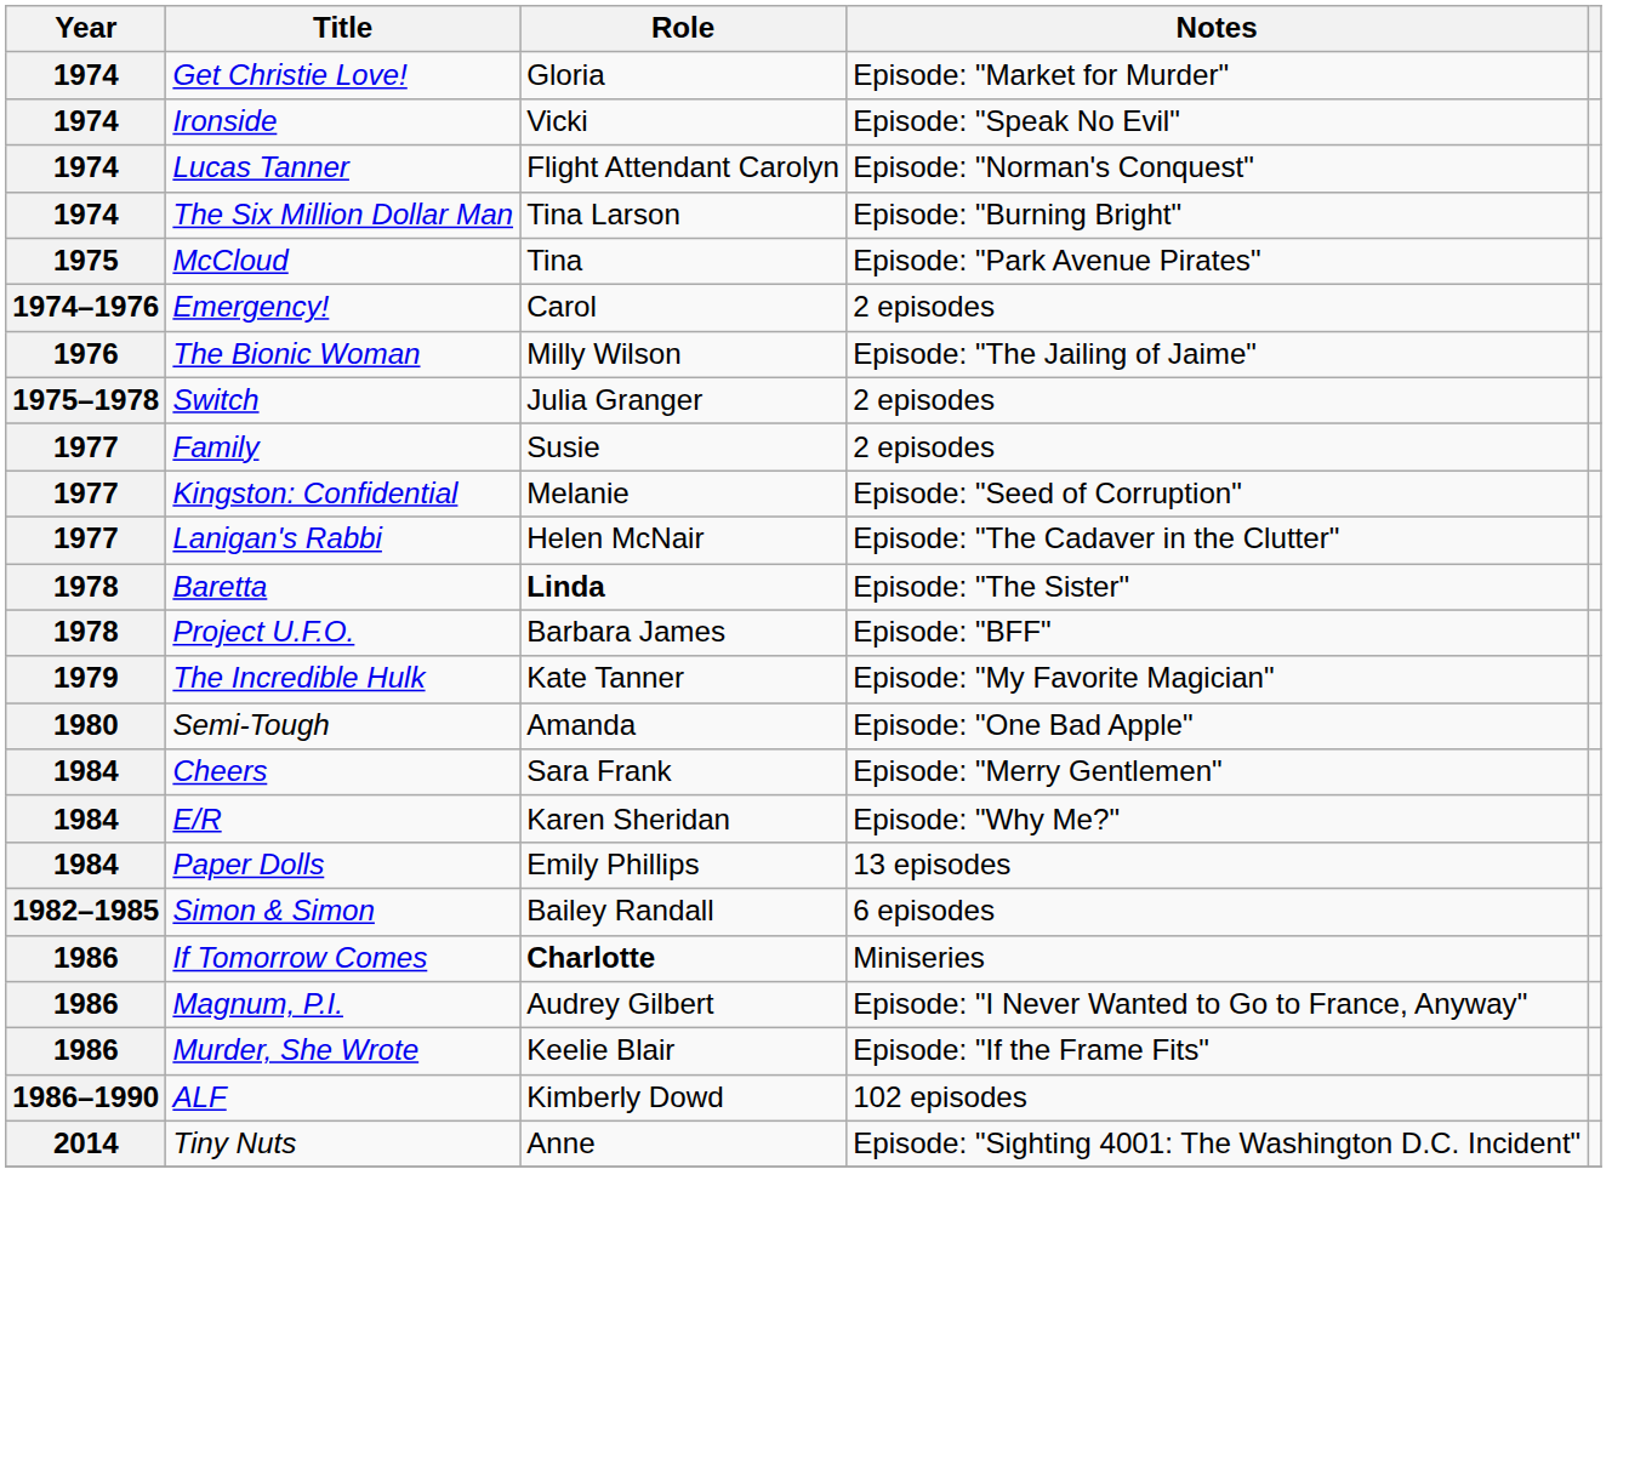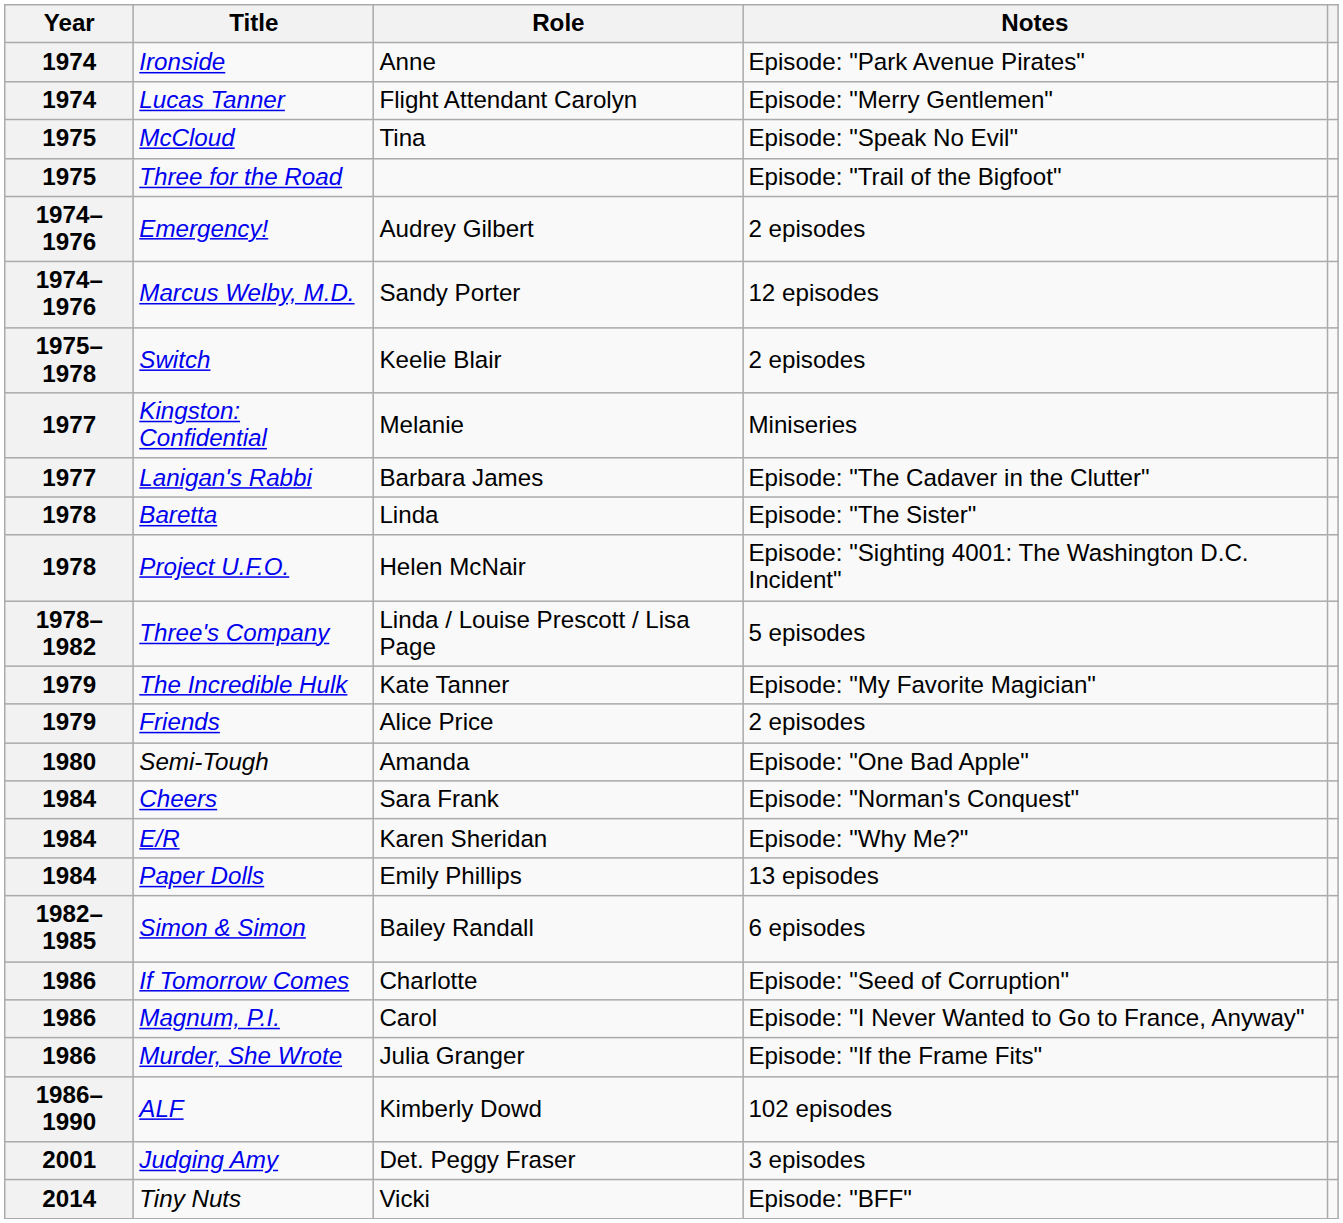 <table class="wikitable plainrowheaders sortable" style="margin-right: 0;">
 <tr>
 <th scope="col">Year</th>
 <th scope="col">Title</th>
 <th scope="col">Role</th>
 <th scope="col" class="unsortable">Notes</th>
 <th scope="col" class="unsortable"></th>
 </tr>
 <tr>
 <th scope="row">1974</th>
-<td><em><a href='#'>Get Christie Love!</a></em></td>
-<td>Gloria</td>
-<td>Episode: "Market for Murder"</td>
-<td align=center></td>
-</tr>
-<tr>
-<th scope="row">1974</th>
 <td><em><a href='#'>Ironside</a></em></td>
-<td>Vicki</td>
-<td>Episode: "Speak No Evil"</td>
+<td>Anne</td>
+<td>Episode: "Park Avenue Pirates"</td>
 <td align=center></td>
 </tr>
 <tr>
 <th scope="row">1974</th>
 <td><em><a href='#'>Lucas Tanner</a></em></td>
 <td>Flight Attendant Carolyn</td>
-<td>Episode: "Norman's Conquest"</td>
-<td align=center></td>
-</tr>
-<tr>
-<th scope="row">1974</th>
-<td><em><a href='#'>The Six Million Dollar Man</a></em></td>
-<td>Tina Larson</td>
-<td>Episode: "Burning Bright"</td>
+<td>Episode: "Merry Gentlemen"</td>
 <td align=center></td>
 </tr>
 <tr>
 <th scope="row">1975</th>
 <td><em><a href='#'>McCloud</a></em></td>
 <td>Tina</td>
-<td>Episode: "Park Avenue Pirates"</td>
+<td>Episode: "Speak No Evil"</td>
+<td align=center></td>
+</tr>
+<tr>
+<th scope="row">1975</th>
+<td><em><a href='#'>Three for the Road</a></em></td>
+<td></td>
+<td>Episode: "Trail of the Bigfoot"</td>
 <td align=center></td>
 </tr>
 <tr>
 <th scope="row">1974–1976</th>
 <td><em><a href='#'>Emergency!</a></em></td>
-<td>Carol</td>
+<td>Audrey Gilbert</td>
 <td>2 episodes</td>
 <td align=center></td>
 </tr>
 <tr>
-<th scope="row">1976</th>
-<td><em><a href='#'>The Bionic Woman</a></em></td>
-<td>Milly Wilson</td>
-<td>Episode: "The Jailing of Jaime"</td>
+<th scope="row">1974–1976</th>
+<td><em><a href='#'>Marcus Welby, M.D.</a></em></td>
+<td>Sandy Porter</td>
+<td>12 episodes</td>
 <td align=center></td>
 </tr>
 <tr>
 <th scope="row">1975–1978</th>
 <td><em><a href='#'>Switch</a></em></td>
-<td>Julia Granger</td>
-<td>2 episodes</td>
-<td align=center></td>
-</tr>
-<tr>
-<th scope="row">1977</th>
-<td><em><a href='#'>Family</a></em></td>
-<td>Susie</td>
+<td>Keelie Blair</td>
 <td>2 episodes</td>
 <td align=center></td>
 </tr>
 <tr>
 <th scope="row">1977</th>
 <td><em><a href='#'>Kingston: Confidential</a></em></td>
 <td>Melanie</td>
-<td>Episode: "Seed of Corruption"</td>
+<td>Miniseries</td>
 <td align=center></td>
 </tr>
 <tr>
 <th scope="row">1977</th>
 <td><em><a href='#'>Lanigan's Rabbi</a></em></td>
-<td>Helen McNair</td>
+<td>Barbara James</td>
 <td>Episode: "The Cadaver in the Clutter"</td>
 <td align=center></td>
 </tr>
 <tr>
 <th scope="row">1978</th>
 <td><em><a href='#'>Baretta</a></em></td>
-<td><strong>Linda</strong></td>
+<td>Linda</td>
 <td>Episode: "The Sister"</td>
 <td align=center></td>
 </tr>
 <tr>
 <th scope="row">1978</th>
 <td><em><a href='#'>Project U.F.O.</a></em></td>
-<td>Barbara James</td>
-<td>Episode: "BFF"</td>
+<td>Helen McNair</td>
+<td>Episode: "Sighting 4001: The Washington D.C. Incident"</td>
+<td align=center></td>
+</tr>
+<tr>
+<th scope="row">1978–1982</th>
+<td><em><a href='#'>Three's Company</a></em></td>
+<td>Linda / Louise Prescott / Lisa Page</td>
+<td>5 episodes</td>
 <td align=center></td>
 </tr>
 <tr>
 <th scope="row">1979</th>
 <td><em><a href='#'>The Incredible Hulk</a></em></td>
 <td>Kate Tanner</td>
 <td>Episode: "My Favorite Magician"</td>
+<td align=center></td>
+</tr>
+<tr>
+<th scope="row">1979</th>
+<td><em><a href='#'>Friends</a></em></td>
+<td>Alice Price</td>
+<td>2 episodes</td>
 <td align=center></td>
 </tr>
 <tr>
 <th scope="row">1980</th>
 <td><em>Semi-Tough</em></td>
 <td>Amanda</td>
 <td>Episode: "One Bad Apple"</td>
 <td align=center></td>
 </tr>
 <tr>
 <th scope="row">1984</th>
 <td><em><a href='#'>Cheers</a></em></td>
 <td>Sara Frank</td>
-<td>Episode: "Merry Gentlemen"</td>
+<td>Episode: "Norman's Conquest"</td>
 <td align=center></td>
 </tr>
 <tr>
 <th scope="row">1984</th>
 <td><em><a href='#'>E/R</a></em></td>
 <td>Karen Sheridan</td>
 <td>Episode: "Why Me?"</td>
 <td align=center></td>
 </tr>
 <tr>
 <th scope="row">1984</th>
 <td><em><a href='#'>Paper Dolls</a></em></td>
 <td>Emily Phillips</td>
 <td>13 episodes</td>
 <td align=center></td>
 </tr>
 <tr>
 <th scope="row">1982–1985</th>
 <td><em><a href='#'>Simon & Simon</a></em></td>
 <td>Bailey Randall</td>
 <td>6 episodes</td>
 <td align=center></td>
 </tr>
 <tr>
 <th scope="row">1986</th>
 <td><em><a href='#'>If Tomorrow Comes</a></em></td>
-<td><strong>Charlotte</strong></td>
-<td>Miniseries</td>
+<td>Charlotte</td>
+<td>Episode: "Seed of Corruption"</td>
 <td align=center></td>
 </tr>
 <tr>
 <th scope="row">1986</th>
 <td><em><a href='#'>Magnum, P.I.</a></em></td>
-<td>Audrey Gilbert</td>
+<td>Carol</td>
 <td>Episode: "I Never Wanted to Go to France, Anyway"</td>
 <td align=center></td>
 </tr>
 <tr>
 <th scope="row">1986</th>
 <td><em><a href='#'>Murder, She Wrote</a></em></td>
-<td>Keelie Blair</td>
+<td>Julia Granger</td>
 <td>Episode: "If the Frame Fits"</td>
 <td align=center></td>
 </tr>
 <tr>
 <th scope="row">1986–1990</th>
 <td><em><a href='#'>ALF</a></em></td>
 <td>Kimberly Dowd</td>
 <td>102 episodes</td>
 <td align=center></td>
 </tr>
 <tr>
+<th scope="row">2001</th>
+<td><em><a href='#'>Judging Amy</a></em></td>
+<td>Det. Peggy Fraser</td>
+<td>3 episodes</td>
+<td align=center></td>
+</tr>
+<tr>
 <th scope="row">2014</th>
 <td><em>Tiny Nuts</em></td>
-<td>Anne</td>
-<td>Episode: "Sighting 4001: The Washington D.C. Incident"</td>
+<td>Vicki</td>
+<td>Episode: "BFF"</td>
 <td align=center></td>
 </tr>
 <tr>
 </tr>
 </table>
